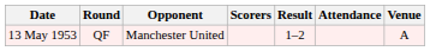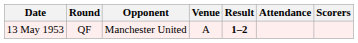 <table class="wikitable sortable" style="font-size:100%; text-align:center">
 <tr>
 <th>Date</th>
 <th>Round</th>
 <th>Opponent</th>
-<th>Scorers</th>
+<th>Venue</th>
 <th>Result</th>
 <th>Attendance</th>
-<th>Venue</th>
+<th>Scorers</th>
 </tr>
 <tr bgcolor = "#FFEEEE">
 <td>13 May 1953</td>
 <td>QF</td>
 <td>Manchester United</td>
+<td>A</td>
+<td><strong>1–2</strong></td>
 <td></td>
-<td>1–2</td>
 <td></td>
-<td>A</td>
 </tr>
 </table>
